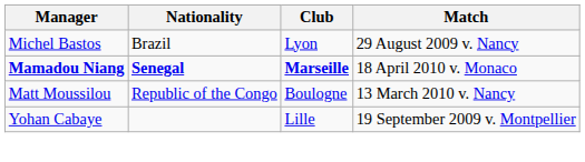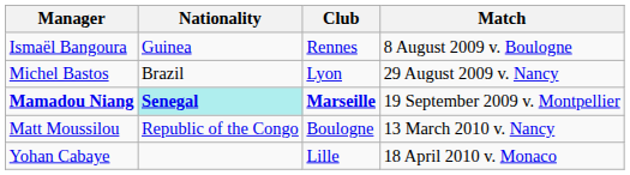 <table class="wikitable">
 <tr>
 <th>Manager</th>
 <th>Nationality</th>
 <th>Club</th>
 <th>Match</th>
+</tr>
+<tr>
+<td><a href='#'>Ismaël Bangoura</a></td>
+<td> <a href='#'>Guinea</a></td>
+<td><a href='#'>Rennes</a></td>
+<td>8 August 2009 v. <a href='#'>Boulogne</a></td>
 </tr>
 <tr>
 <td><a href='#'>Michel Bastos</a></td>
 <td> Brazil</td>
 <td><a href='#'>Lyon</a></td>
 <td>29 August 2009 v. <a href='#'>Nancy</a></td>
 </tr>
 <tr>
 <td><strong><a href='#'>Mamadou Niang</a></strong></td>
-<td><strong> <a href='#'>Senegal</a></strong></td>
+<td style="background: paleturquoise;"><strong> <a href='#'>Senegal</a></strong></td>
 <td><strong><a href='#'>Marseille</a></strong></td>
-<td>18 April 2010 v. <a href='#'>Monaco</a></td>
+<td>19 September 2009 v. <a href='#'>Montpellier</a></td>
 </tr>
 <tr>
 <td><a href='#'>Matt Moussilou</a></td>
 <td> <a href='#'>Republic of the Congo</a></td>
 <td><a href='#'>Boulogne</a></td>
 <td>13 March 2010 v. <a href='#'>Nancy</a></td>
 </tr>
 <tr>
 <td><a href='#'>Yohan Cabaye</a></td>
 <td></td>
 <td><a href='#'>Lille</a></td>
-<td>19 September 2009 v. <a href='#'>Montpellier</a></td>
+<td>18 April 2010 v. <a href='#'>Monaco</a></td>
 </tr>
 </table>
